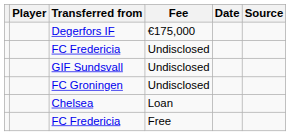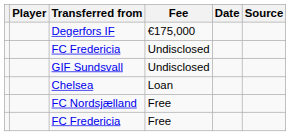 <table class="wikitable plainrowheaders sortable">
 <tr>
 <th></th>
 <th scope="col">Player</th>
 <th>Transferred from</th>
 <th style="width: 65px;">Fee</th>
 <th scope="col">Date</th>
 <th scope="col">Source</th>
 </tr>
 <tr>
 <td align="center"></td>
 <td></td>
 <td> <a href='#'>Degerfors IF</a></td>
 <td>€175,000</td>
 <td></td>
 <td></td>
 </tr>
 <tr>
 <td align="center"></td>
 <td></td>
 <td> <a href='#'>FC Fredericia</a></td>
 <td>Undisclosed</td>
 <td></td>
 <td></td>
 </tr>
 <tr>
 <td align="center"></td>
 <td></td>
 <td> <a href='#'>GIF Sundsvall</a></td>
 <td>Undisclosed</td>
 <td></td>
 <td></td>
 </tr>
 <tr>
 <td align="center"></td>
 <td></td>
-<td> <a href='#'>FC Groningen</a></td>
-<td>Undisclosed</td>
+<td> <a href='#'>Chelsea</a></td>
+<td>Loan</td>
 <td></td>
 <td></td>
 </tr>
 <tr>
 <td align="center"></td>
 <td></td>
-<td> <a href='#'>Chelsea</a></td>
-<td>Loan</td>
+<td> <a href='#'>FC Nordsjælland</a></td>
+<td>Free</td>
 <td></td>
 <td></td>
 </tr>
 <tr>
 <td align="center"></td>
 <td></td>
 <td> <a href='#'>FC Fredericia</a></td>
 <td>Free</td>
 <td></td>
 <td></td>
 </tr>
 </table>
